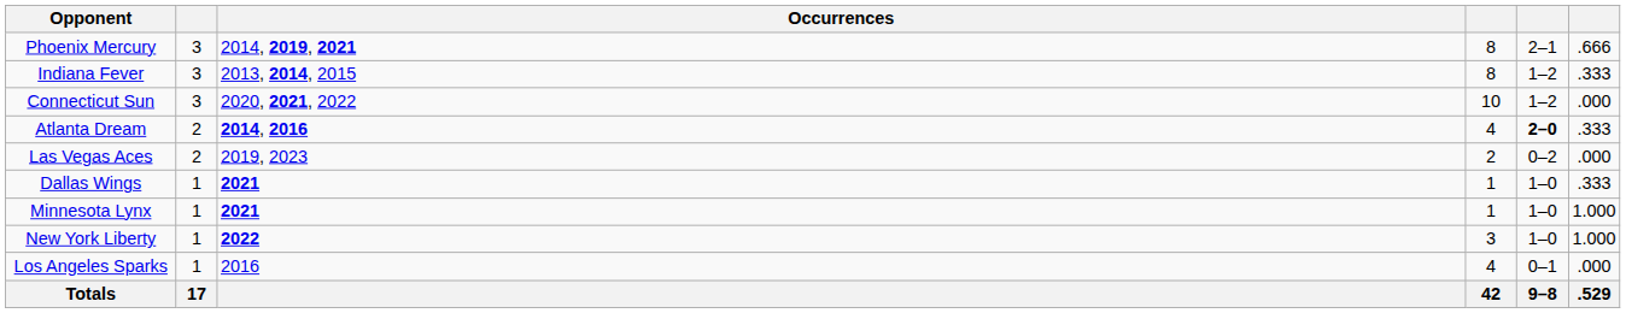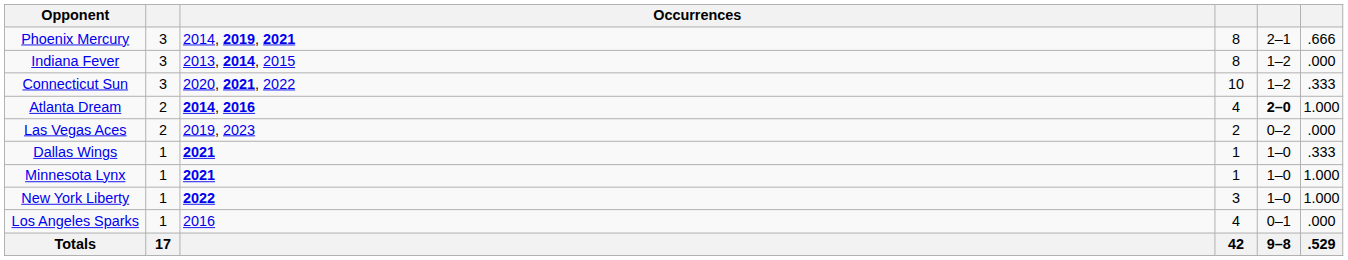 <table class="wikitable sortable" style="text-align: center; width: 75%;">
 <tr>
 <th width="150">Opponent</th>
 <th width="30"></th>
 <th>Occurrences</th>
 <th width="40"></th>
 <th width="40"></th>
 <th width="40"></th>
 </tr>
 <tr>
 <td><a href='#'>Phoenix Mercury</a></td>
 <td>3</td>
 <td align=left><a href='#'>2014</a>, <strong><a href='#'>2019</a></strong>, <strong><a href='#'>2021</a></strong></td>
 <td>8</td>
 <td>2–1</td>
 <td>.666</td>
 </tr>
 <tr>
 <td><a href='#'>Indiana Fever</a></td>
 <td>3</td>
 <td align=left><a href='#'>2013</a>, <strong><a href='#'>2014</a></strong>, <a href='#'>2015</a></td>
 <td>8</td>
 <td>1–2</td>
-<td>.333</td>
+<td>.000</td>
 </tr>
 <tr>
 <td><a href='#'>Connecticut Sun</a></td>
 <td>3</td>
 <td align="left"><a href='#'>2020</a>, <strong><a href='#'>2021</a></strong>, <a href='#'>2022</a></td>
 <td>10</td>
 <td>1–2</td>
-<td>.000</td>
+<td>.333</td>
 </tr>
 <tr>
 <td><a href='#'>Atlanta Dream</a></td>
 <td>2</td>
 <td align=left><strong><a href='#'>2014</a></strong>, <strong><a href='#'>2016</a></strong></td>
 <td>4</td>
 <td><strong>2–0</strong></td>
-<td>.333</td>
+<td>1.000</td>
 </tr>
 <tr>
 <td><a href='#'>Las Vegas Aces</a></td>
 <td>2</td>
 <td align=left><a href='#'>2019</a>, <a href='#'>2023</a></td>
 <td>2</td>
 <td>0–2</td>
 <td>.000</td>
 </tr>
 <tr>
 <td><a href='#'>Dallas Wings</a></td>
 <td>1</td>
 <td align="left"><strong><a href='#'>2021</a></strong></td>
 <td>1</td>
 <td>1–0</td>
 <td>.333</td>
 </tr>
 <tr>
 <td><a href='#'>Minnesota Lynx</a></td>
 <td>1</td>
 <td align="left"><strong><a href='#'>2021</a></strong></td>
 <td>1</td>
 <td>1–0</td>
 <td>1.000</td>
 </tr>
 <tr>
 <td><a href='#'>New York Liberty</a></td>
 <td>1</td>
 <td align=left><strong><a href='#'>2022</a></strong></td>
 <td>3</td>
 <td>1–0</td>
 <td>1.000</td>
 </tr>
 <tr>
 <td><a href='#'>Los Angeles Sparks</a></td>
 <td>1</td>
 <td align=left><a href='#'>2016</a></td>
 <td>4</td>
 <td>0–1</td>
 <td>.000</td>
 </tr>
 <tr>
 <th width="150">Totals</th>
 <th width="30">17</th>
 <th></th>
 <th width="40">42</th>
 <th width="40">9–8</th>
 <th width="40">.529</th>
 </tr>
 </table>
